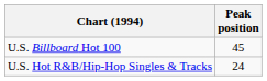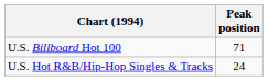 <table class="wikitable sortable">
 <tr>
 <th>Chart (1994)</th>
 <th>Peak<br>position</th>
 </tr>
 <tr>
 <td>U.S. <a href='#'><em>Billboard</em> Hot 100</a></td>
-<td align="center">45</td>
+<td align="center">71</td>
 </tr>
 <tr>
 <td>U.S. <a href='#'>Hot R&B/Hip-Hop Singles & Tracks</a></td>
 <td align="center">24</td>
 </tr>
 </table>
